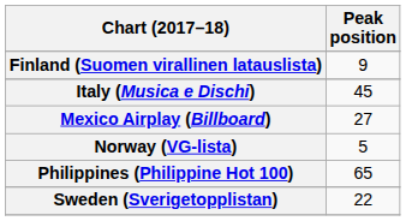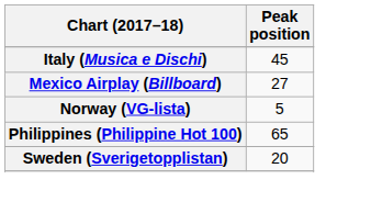 <table class="wikitable sortable plainrowheaders" style="text-align:center">
 <tr>
 <th scope="col">Chart (2017–18)</th>
 <th scope="col">Peak<br> position</th>
 </tr>
 <tr>
 </tr>
 <tr>
 </tr>
 <tr>
-</tr>
-<tr>
-<th scope="row">Finland (<a href='#'>Suomen virallinen latauslista</a>)</th>
-<td>9</td>
 </tr>
 <tr>
 </tr>
 <tr>
 </tr>
 <tr>
 <th scope="row">Italy (<em><a href='#'>Musica e Dischi</a></em>)</th>
 <td>45</td>
 </tr>
 <tr>
 <th scope="row"><a href='#'>Mexico Airplay</a> (<em><a href='#'>Billboard</a></em>)</th>
 <td>27</td>
 </tr>
 <tr>
 <th scope="row">Norway (<a href='#'>VG-lista</a>)</th>
 <td>5</td>
 </tr>
 <tr>
 <th scope="row">Philippines (<a href='#'>Philippine Hot 100</a>)</th>
 <td>65</td>
 </tr>
 <tr>
 </tr>
 <tr>
 </tr>
 <tr>
 </tr>
 <tr>
 <th scope="row">Sweden (<a href='#'>Sverigetopplistan</a>)</th>
-<td>22</td>
+<td>20</td>
 </tr>
 <tr>
 </tr>
 <tr>
 </tr>
 <tr>
 </tr>
 </table>
